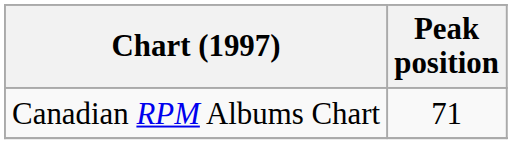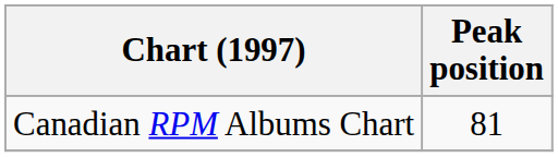 <table class="wikitable sortable">
 <tr>
 <th align="left">Chart (1997)</th>
 <th align="center">Peak<br>position</th>
 </tr>
 <tr>
 <td align="left">Canadian <em><a href='#'>RPM</a></em> Albums Chart</td>
-<td align="center">71</td>
+<td align="center">81</td>
 </tr>
 <tr>
 </tr>
 </table>
